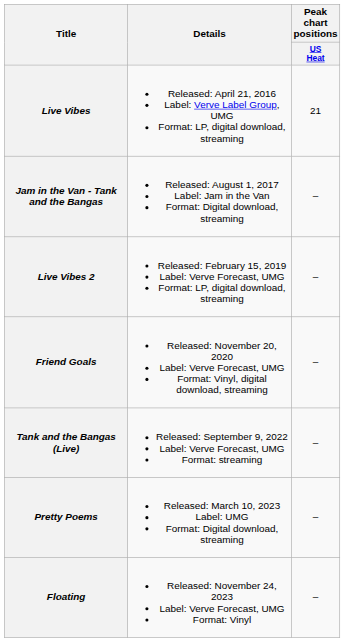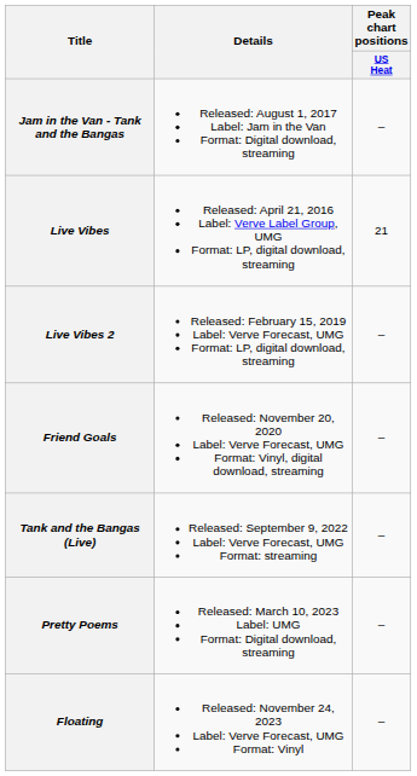 <table class="wikitable plainrowheaders" style="text-align:center;" border="1">
 <tr>
 <th scope="col" rowspan="2" style="width:12em;">Title</th>
 <th scope="col" rowspan="2" style="width:16em;">Details</th>
 <th colspan="1" scope="col">Peak chart positions</th>
 </tr>
 <tr>
 <th scope="col" style="width:3em;font-size:85%;"><a href='#'>US<br>Heat</a><br></th>
 </tr>
 <tr>
+<th scope="row"><em>Jam in the Van - Tank and the Bangas</em></th>
+<td><br><ul><li>Released: August 1, 2017</li><li>Label: Jam in the Van</li><li>Format: Digital download, streaming</li></ul></td>
+<td>–</td>
+</tr>
+<tr>
 <th scope="row"><em>Live Vibes</em></th>
 <td><br><ul><li>Released: April 21, 2016</li><li>Label: <a href='#'>Verve Label Group</a>, UMG</li><li>Format: LP, digital download, streaming</li></ul></td>
 <td>21</td>
-</tr>
-<tr>
-<th scope="row"><em>Jam in the Van - Tank and the Bangas</em></th>
-<td><br><ul><li>Released: August 1, 2017</li><li>Label: Jam in the Van</li><li>Format: Digital download, streaming</li></ul></td>
-<td>–</td>
 </tr>
 <tr>
 <th scope="row"><em>Live Vibes 2</em></th>
 <td><br><ul><li>Released: February 15, 2019</li><li>Label: Verve Forecast, UMG</li><li>Format: LP, digital download, streaming</li></ul></td>
 <td>–</td>
 </tr>
 <tr>
 <th scope="row"><em>Friend Goals</em></th>
 <td><br><ul><li>Released: November 20, 2020</li><li>Label: Verve Forecast, UMG</li><li>Format: Vinyl, digital download, streaming</li></ul></td>
 <td>–</td>
 </tr>
 <tr>
 <th scope="row"><em>Tank and the Bangas (Live)</em></th>
 <td><br><ul><li>Released: September 9, 2022</li><li>Label: Verve Forecast, UMG</li><li>Format:  streaming</li></ul></td>
 <td>–</td>
 </tr>
 <tr>
 <th scope="row"><em>Pretty Poems</em></th>
 <td><br><ul><li>Released: March 10, 2023</li><li>Label: UMG</li><li>Format: Digital download, streaming</li></ul></td>
 <td>–</td>
 </tr>
 <tr>
 <th scope="row"><em>Floating</em></th>
 <td><br><ul><li>Released: November 24, 2023</li><li>Label: Verve Forecast, UMG</li><li>Format: Vinyl</li></ul></td>
 <td>–</td>
 </tr>
 </table>
